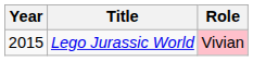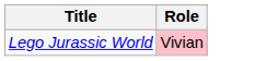 <table class="wikitable sortable">
 <tr>
-<th>Year</th>
 <th>Title</th>
 <th>Role</th>
 </tr>
 <tr>
-<td>2015</td>
 <td><em><a href='#'>Lego Jurassic World</a></em></td>
 <td style="background: pink;">Vivian</td>
 </tr>
 </table>
